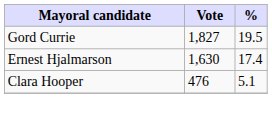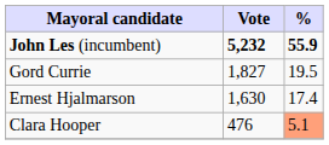 <table class="wikitable">
 <tr>
 <th style="background:#ddf;" width="200px">Mayoral candidate</th>
 <th style="background:#ddf;" width="50px">Vote</th>
 <th style="background:#ddf;" width="30px">%</th>
+</tr>
+<tr>
+<td><strong>John Les</strong> (incumbent)</td>
+<td><strong>5,232</strong></td>
+<td><strong>55.9</strong></td>
 </tr>
 <tr>
 <td>Gord Currie</td>
 <td>1,827</td>
 <td>19.5</td>
 </tr>
 <tr>
 <td>Ernest Hjalmarson</td>
 <td>1,630</td>
 <td>17.4</td>
 </tr>
 <tr>
 <td>Clara Hooper</td>
 <td>476</td>
-<td>5.1</td>
+<td style="background: lightsalmon;">5.1</td>
 </tr>
 <tr>
 </tr>
 </table>
